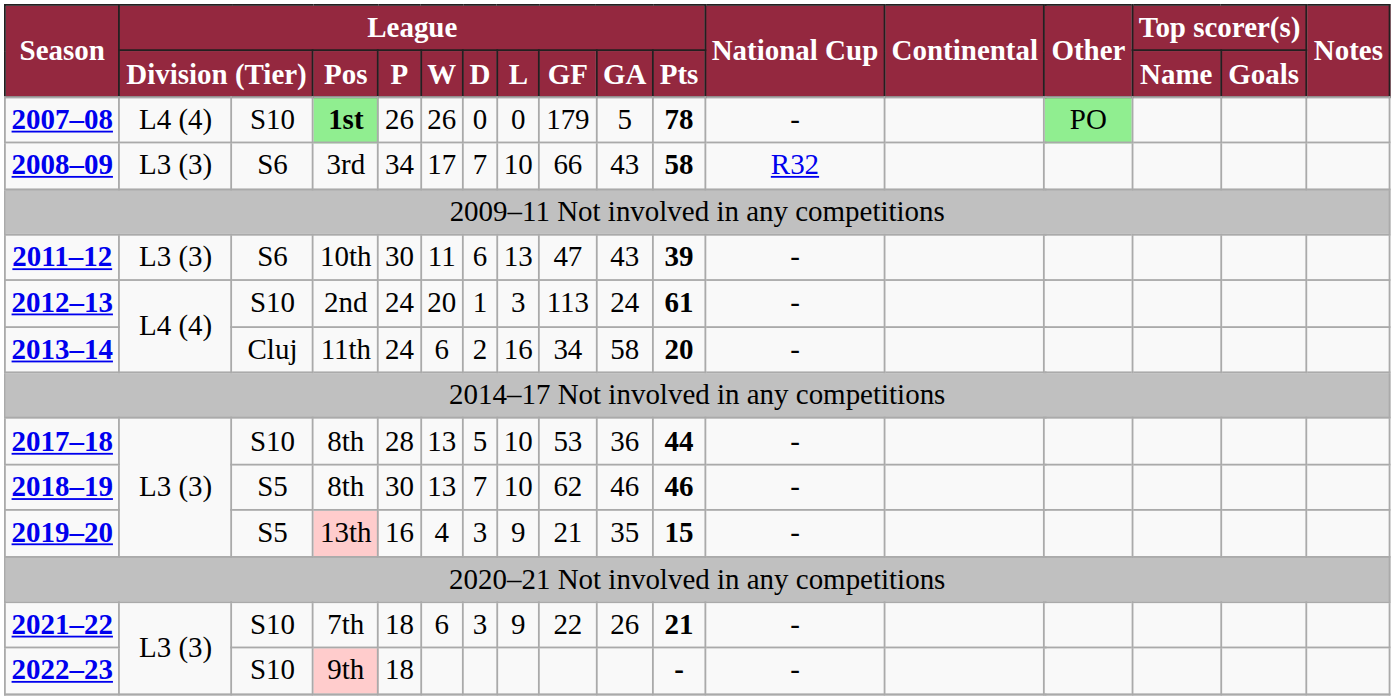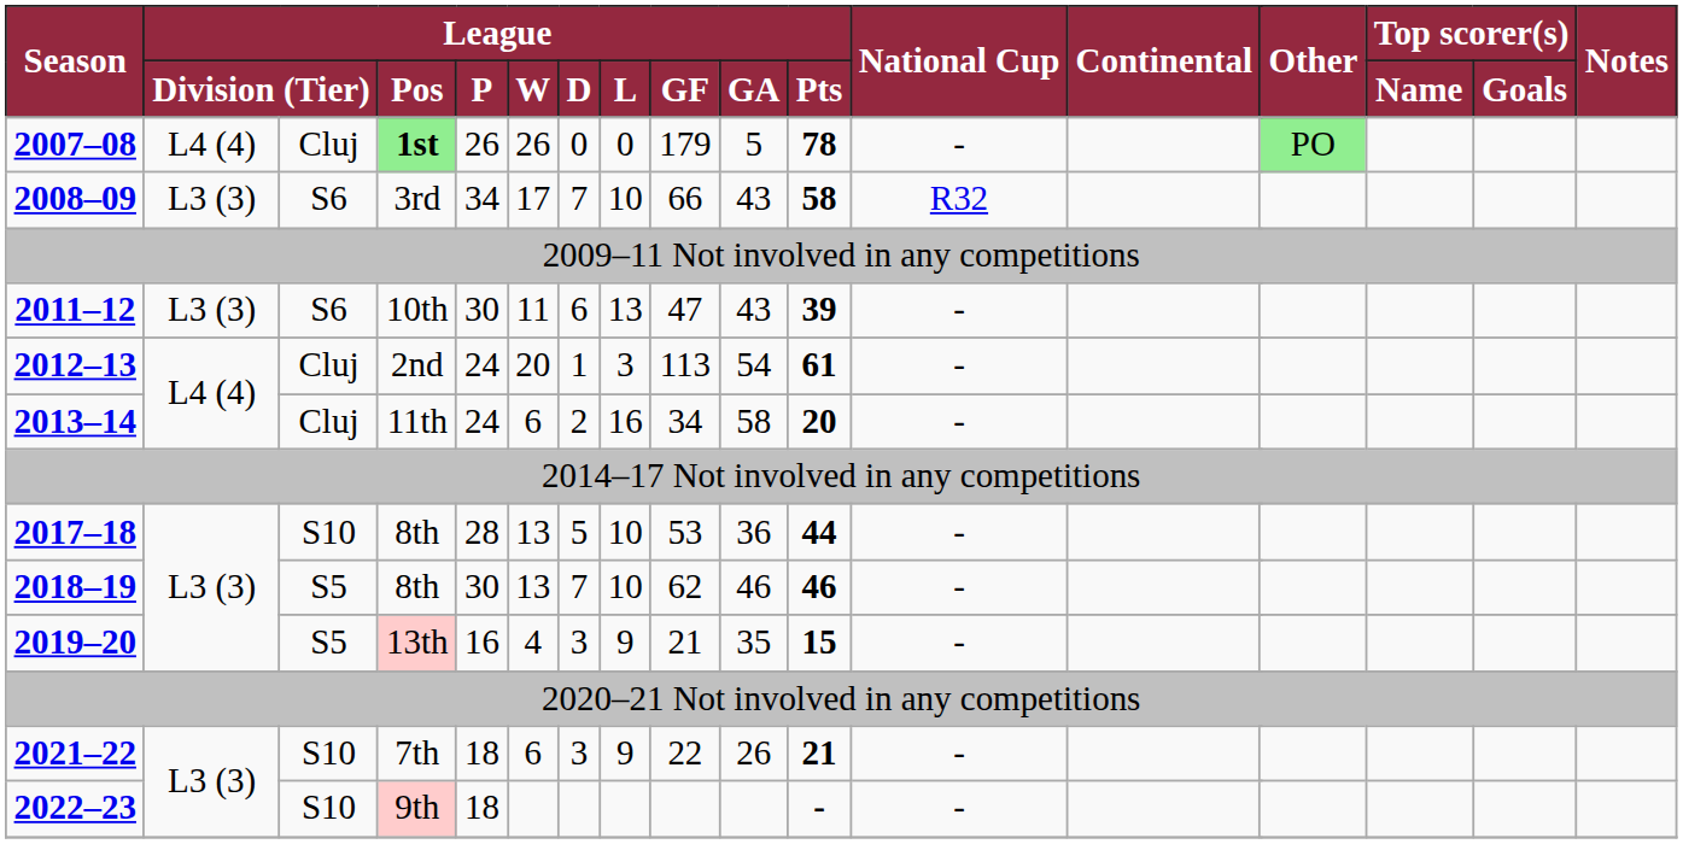 <table class="wikitable" style="text-align: center;">
 <tr>
 <th rowspan=2 style="background:#94283f;color:#ffffff;border:1px solid #231f20;">Season</th>
 <th colspan=10 style="background:#94283f;color:#ffffff;border:1px solid #231f20;">League</th>
 <th rowspan=2 style="background:#94283f;color:#ffffff;border:1px solid #231f20;">National Cup</th>
 <th colspan=2 rowspan=2 style="background:#94283f;color:#ffffff;border:1px solid #231f20;">Continental</th>
 <th colspan=2 rowspan=2 style="background:#94283f;color:#ffffff;border:1px solid #231f20;">Other</th>
 <th colspan=2 style="background:#94283f;color:#ffffff;border:1px solid #231f20;">Top scorer(s)</th>
 <th rowspan=2 style="background:#94283f;color:#ffffff;border:1px solid #231f20;">Notes</th>
 </tr>
 <tr>
 <td colspan=2 style="background:#94283f;color:#ffffff;border:1px solid #231f20;"><strong>Division (Tier)</strong></td>
 <td style="background:#94283f;color:#ffffff;border:1px solid #231f20;"><strong>Pos</strong></td>
 <td style="background:#94283f;color:#ffffff;border:1px solid #231f20;"><strong>P</strong></td>
 <td style="background:#94283f;color:#ffffff;border:1px solid #231f20;"><strong>W</strong></td>
 <td style="background:#94283f;color:#ffffff;border:1px solid #231f20;"><strong>D</strong></td>
 <td style="background:#94283f;color:#ffffff;border:1px solid #231f20;"><strong>L</strong></td>
 <td style="background:#94283f;color:#ffffff;border:1px solid #231f20;"><strong>GF</strong></td>
 <td style="background:#94283f;color:#ffffff;border:1px solid #231f20;"><strong>GA</strong></td>
 <td style="background:#94283f;color:#ffffff;border:1px solid #231f20;"><strong>Pts</strong></td>
 <td style="background:#94283f;color:#ffffff;border:1px solid #231f20;"><strong>Name</strong></td>
 <td style="background:#94283f;color:#ffffff;border:1px solid #231f20;"><strong>Goals</strong></td>
 </tr>
 <tr>
 </tr>
 <tr>
 <td><strong><a href='#'>2007–08</a></strong></td>
 <td>L4 (4)</td>
-<td>S10</td>
+<td>Cluj</td>
 <td style="background:lightgreen;"><strong>1st</strong></td>
 <td>26</td>
 <td>26</td>
 <td>0</td>
 <td>0</td>
 <td>179</td>
 <td>5</td>
 <td><strong>78</strong></td>
 <td>-</td>
 <td colspan=2></td>
 <td colspan=2 style="background:lightgreen;">PO</td>
 <td></td>
 <td></td>
 <td></td>
 </tr>
 <tr>
 <td><strong><a href='#'>2008–09</a></strong></td>
 <td>L3 (3)</td>
 <td>S6</td>
 <td>3rd</td>
 <td>34</td>
 <td>17</td>
 <td>7</td>
 <td>10</td>
 <td>66</td>
 <td>43</td>
 <td><strong>58</strong></td>
 <td><a href='#'>R32</a></td>
 <td colspan=2></td>
 <td colspan=2></td>
 <td></td>
 <td></td>
 <td></td>
 </tr>
 <tr>
 <td colspan="19" style="background:silver;">2009–11 Not involved in any competitions</td>
 </tr>
 <tr>
 <td><strong><a href='#'>2011–12</a></strong></td>
 <td>L3 (3)</td>
 <td>S6</td>
 <td>10th</td>
 <td>30</td>
 <td>11</td>
 <td>6</td>
 <td>13</td>
 <td>47</td>
 <td>43</td>
 <td><strong>39</strong></td>
 <td>-</td>
 <td colspan=2></td>
 <td colspan=2></td>
 <td></td>
 <td></td>
 <td></td>
 </tr>
 <tr>
 <td><strong><a href='#'>2012–13</a></strong></td>
 <td rowspan=2>L4 (4)</td>
-<td>S10</td>
+<td>Cluj</td>
 <td>2nd</td>
 <td>24</td>
 <td>20</td>
 <td>1</td>
 <td>3</td>
 <td>113</td>
-<td>24</td>
+<td>54</td>
 <td><strong>61</strong></td>
 <td>-</td>
 <td colspan=2></td>
 <td colspan=2></td>
 <td></td>
 <td></td>
 <td></td>
 </tr>
 <tr>
 <td><strong><a href='#'>2013–14</a></strong></td>
 <td>Cluj</td>
 <td>11th</td>
 <td>24</td>
 <td>6</td>
 <td>2</td>
 <td>16</td>
 <td>34</td>
 <td>58</td>
 <td><strong>20</strong></td>
 <td>-</td>
 <td colspan=2></td>
 <td colspan=2></td>
 <td></td>
 <td></td>
 <td></td>
 </tr>
 <tr>
 <td colspan="19" style="background:silver;">2014–17 Not involved in any competitions</td>
 </tr>
 <tr>
 <td><strong><a href='#'>2017–18</a></strong></td>
 <td rowspan=3>L3 (3)</td>
 <td>S10</td>
 <td>8th</td>
 <td>28</td>
 <td>13</td>
 <td>5</td>
 <td>10</td>
 <td>53</td>
 <td>36</td>
 <td><strong>44</strong></td>
 <td>-</td>
 <td colspan=2></td>
 <td colspan=2></td>
 <td></td>
 <td></td>
 <td></td>
 </tr>
 <tr>
 <td><strong><a href='#'>2018–19</a></strong></td>
 <td>S5</td>
 <td>8th</td>
 <td>30</td>
 <td>13</td>
 <td>7</td>
 <td>10</td>
 <td>62</td>
 <td>46</td>
 <td><strong>46</strong></td>
 <td>-</td>
 <td colspan=2></td>
 <td colspan=2></td>
 <td></td>
 <td></td>
 <td></td>
 </tr>
 <tr>
 <td><strong><a href='#'>2019–20</a></strong></td>
 <td>S5</td>
 <td bgcolor=#FFCCCC>13th</td>
 <td>16</td>
 <td>4</td>
 <td>3</td>
 <td>9</td>
 <td>21</td>
 <td>35</td>
 <td><strong>15</strong></td>
 <td>-</td>
 <td colspan=2></td>
 <td colspan=2></td>
 <td></td>
 <td></td>
 <td></td>
 </tr>
 <tr>
 <td colspan="19" style="background:silver;">2020–21 Not involved in any competitions</td>
 </tr>
 <tr>
 <td><strong><a href='#'>2021–22</a></strong></td>
 <td rowspan=2>L3 (3)</td>
 <td>S10</td>
 <td>7th</td>
 <td>18</td>
 <td>6</td>
 <td>3</td>
 <td>9</td>
 <td>22</td>
 <td>26</td>
 <td><strong>21</strong></td>
 <td>-</td>
 <td colspan=2></td>
 <td colspan=2></td>
 <td></td>
 <td></td>
 <td></td>
 </tr>
 <tr>
 <td><strong><a href='#'>2022–23</a></strong></td>
 <td>S10</td>
 <td bgcolor=#FFCCCC>9th</td>
 <td>18</td>
 <td></td>
 <td></td>
 <td></td>
 <td></td>
 <td></td>
 <td><strong>-</strong></td>
 <td>-</td>
 <td colspan=2></td>
 <td colspan=2></td>
 <td></td>
 <td></td>
 <td></td>
 </tr>
 <tr>
 </tr>
 </table>
